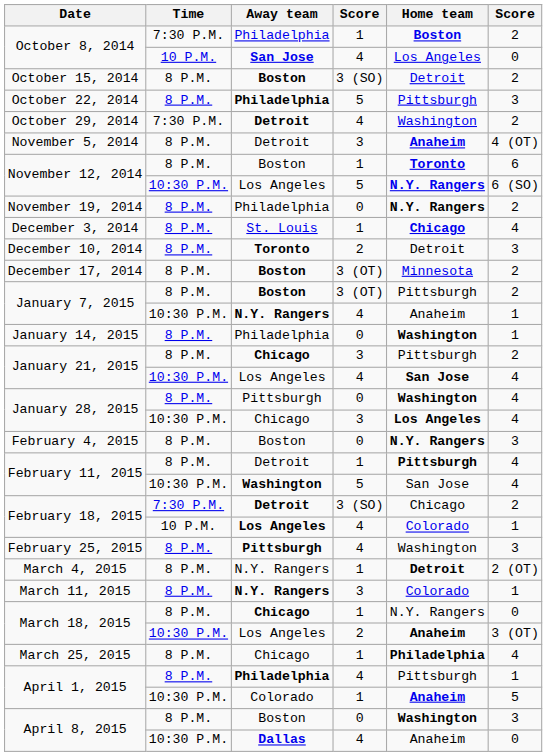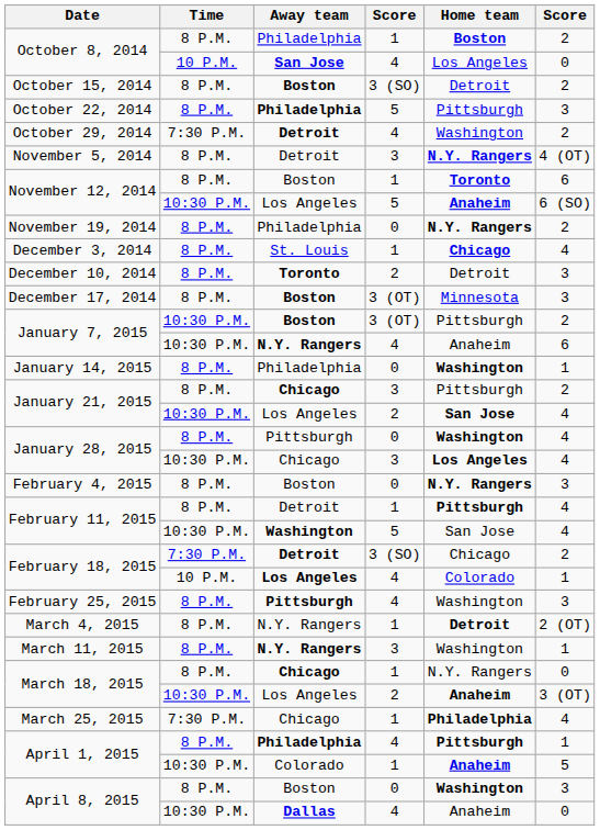 <table class="wikitable sortable" style="font-size: 95%;text-align: center;">
 <tr>
 <th>Date</th>
 <th>Time</th>
 <th>Away team</th>
 <th>Score</th>
 <th>Home team</th>
 <th>Score</th>
 </tr>
 <tr>
 <td rowspan=2>October 8, 2014</td>
-<td>7:30 P.M.</td>
+<td>8 P.M.</td>
 <td><a href='#'>Philadelphia</a></td>
 <td>1</td>
 <td><strong><a href='#'>Boston</a></strong></td>
 <td>2</td>
 </tr>
 <tr>
 <td><a href='#'>10 P.M.</a></td>
 <td><strong><a href='#'>San Jose</a></strong></td>
 <td>4</td>
 <td><a href='#'>Los Angeles</a></td>
 <td>0</td>
 </tr>
 <tr>
 <td>October 15, 2014</td>
 <td>8 P.M.</td>
 <td><strong>Boston</strong></td>
 <td>3 (SO)</td>
 <td><a href='#'>Detroit</a></td>
 <td>2</td>
 </tr>
 <tr>
 <td>October 22, 2014</td>
 <td><a href='#'>8 P.M.</a></td>
 <td><strong>Philadelphia</strong></td>
 <td>5</td>
 <td><a href='#'>Pittsburgh</a></td>
 <td>3</td>
 </tr>
 <tr>
 <td>October 29, 2014</td>
 <td>7:30 P.M.</td>
 <td><strong>Detroit</strong></td>
 <td>4</td>
 <td><a href='#'>Washington</a></td>
 <td>2</td>
 </tr>
 <tr>
 <td>November 5, 2014</td>
 <td>8 P.M.</td>
 <td>Detroit</td>
 <td>3</td>
-<td><strong><a href='#'>Anaheim</a></strong></td>
+<td><strong><a href='#'>N.Y. Rangers</a></strong></td>
 <td>4 (OT)</td>
 </tr>
 <tr>
 <td rowspan=2>November 12, 2014</td>
 <td>8 P.M.</td>
 <td>Boston</td>
 <td>1</td>
 <td><strong><a href='#'>Toronto</a></strong></td>
 <td>6</td>
 </tr>
 <tr>
 <td><a href='#'>10:30 P.M.</a></td>
 <td>Los Angeles</td>
 <td>5</td>
-<td><strong><a href='#'>N.Y. Rangers</a></strong></td>
+<td><strong><a href='#'>Anaheim</a></strong></td>
 <td>6 (SO)</td>
 </tr>
 <tr>
 <td>November 19, 2014</td>
 <td><a href='#'>8 P.M.</a></td>
 <td>Philadelphia</td>
 <td>0</td>
 <td><strong>N.Y. Rangers</strong></td>
 <td>2</td>
 </tr>
 <tr>
 <td>December 3, 2014</td>
 <td><a href='#'>8 P.M.</a></td>
 <td><a href='#'>St. Louis</a></td>
 <td>1</td>
 <td><strong><a href='#'>Chicago</a></strong></td>
 <td>4</td>
 </tr>
 <tr>
 <td>December 10, 2014</td>
 <td><a href='#'>8 P.M.</a></td>
 <td><strong>Toronto</strong></td>
 <td>2</td>
 <td>Detroit</td>
 <td>3</td>
 </tr>
 <tr>
 <td>December 17, 2014</td>
 <td>8 P.M.</td>
 <td><strong>Boston</strong></td>
 <td>3 (OT)</td>
 <td><a href='#'>Minnesota</a></td>
-<td>2</td>
+<td>3</td>
 </tr>
 <tr>
 <td rowspan=2>January 7, 2015</td>
-<td>8 P.M.</td>
+<td><a href='#'>10:30 P.M.</a></td>
 <td><strong>Boston</strong></td>
 <td>3 (OT)</td>
 <td>Pittsburgh</td>
 <td>2</td>
 </tr>
 <tr>
 <td>10:30 P.M.</td>
 <td><strong>N.Y. Rangers</strong></td>
 <td>4</td>
 <td>Anaheim</td>
-<td>1</td>
+<td>6</td>
 </tr>
 <tr>
 <td>January 14, 2015</td>
 <td><a href='#'>8 P.M.</a></td>
 <td>Philadelphia</td>
 <td>0</td>
 <td><strong>Washington</strong></td>
 <td>1</td>
 </tr>
 <tr>
 <td rowspan=2>January 21, 2015</td>
 <td>8 P.M.</td>
 <td><strong>Chicago</strong></td>
 <td>3</td>
 <td>Pittsburgh</td>
 <td>2</td>
 </tr>
 <tr>
 <td><a href='#'>10:30 P.M.</a></td>
 <td>Los Angeles</td>
-<td>4</td>
+<td>2</td>
 <td><strong>San Jose</strong></td>
 <td>4</td>
 </tr>
 <tr>
 <td rowspan=2>January 28, 2015</td>
 <td><a href='#'>8 P.M.</a></td>
 <td>Pittsburgh</td>
 <td>0</td>
 <td><strong>Washington</strong></td>
 <td>4</td>
 </tr>
 <tr>
 <td>10:30 P.M.</td>
 <td>Chicago</td>
 <td>3</td>
 <td><strong>Los Angeles</strong></td>
 <td>4</td>
 </tr>
 <tr>
 <td>February 4, 2015</td>
 <td>8 P.M.</td>
 <td>Boston</td>
 <td>0</td>
 <td><strong>N.Y. Rangers</strong></td>
 <td>3</td>
 </tr>
 <tr>
 <td rowspan=2>February 11, 2015</td>
 <td>8 P.M.</td>
 <td>Detroit</td>
 <td>1</td>
 <td><strong>Pittsburgh</strong></td>
 <td>4</td>
 </tr>
 <tr>
 <td>10:30 P.M.</td>
 <td><strong>Washington</strong></td>
 <td>5</td>
 <td>San Jose</td>
 <td>4</td>
 </tr>
 <tr>
 <td rowspan=2>February 18, 2015</td>
 <td><a href='#'>7:30 P.M.</a></td>
 <td><strong>Detroit</strong></td>
 <td>3 (SO)</td>
 <td>Chicago</td>
 <td>2</td>
 </tr>
 <tr>
 <td>10 P.M.</td>
 <td><strong>Los Angeles</strong></td>
 <td>4</td>
 <td><a href='#'>Colorado</a></td>
 <td>1</td>
 </tr>
 <tr>
 <td>February 25, 2015</td>
 <td><a href='#'>8 P.M.</a></td>
 <td><strong>Pittsburgh</strong></td>
 <td>4</td>
 <td>Washington</td>
 <td>3</td>
 </tr>
 <tr>
 <td>March 4, 2015</td>
 <td>8 P.M.</td>
 <td>N.Y. Rangers</td>
 <td>1</td>
 <td><strong>Detroit</strong></td>
 <td>2 (OT)</td>
 </tr>
 <tr>
 <td>March 11, 2015</td>
 <td><a href='#'>8 P.M.</a></td>
 <td><strong>N.Y. Rangers</strong></td>
 <td>3</td>
-<td><a href='#'>Colorado</a></td>
+<td>Washington</td>
 <td>1</td>
 </tr>
 <tr>
 <td rowspan=2>March 18, 2015</td>
 <td>8 P.M.</td>
 <td><strong>Chicago</strong></td>
 <td>1</td>
 <td>N.Y. Rangers</td>
 <td>0</td>
 </tr>
 <tr>
 <td><a href='#'>10:30 P.M.</a></td>
 <td>Los Angeles</td>
 <td>2</td>
 <td><strong>Anaheim</strong></td>
 <td>3 (OT)</td>
 </tr>
 <tr>
 <td>March 25, 2015</td>
-<td>8 P.M.</td>
+<td>7:30 P.M.</td>
 <td>Chicago</td>
 <td>1</td>
 <td><strong>Philadelphia</strong></td>
 <td>4</td>
 </tr>
 <tr>
 <td rowspan=2>April 1, 2015</td>
 <td><a href='#'>8 P.M.</a></td>
 <td><strong>Philadelphia</strong></td>
 <td>4</td>
-<td>Pittsburgh</td>
+<td><strong>Pittsburgh</strong></td>
 <td>1</td>
 </tr>
 <tr>
 <td>10:30 P.M.</td>
 <td>Colorado</td>
 <td>1</td>
 <td><strong><a href='#'>Anaheim</a></strong></td>
 <td>5</td>
 </tr>
 <tr>
 <td rowspan=2>April 8, 2015</td>
 <td>8 P.M.</td>
 <td>Boston</td>
 <td>0</td>
 <td><strong>Washington</strong></td>
 <td>3</td>
 </tr>
 <tr>
 <td>10:30 P.M.</td>
 <td><strong><a href='#'>Dallas</a></strong></td>
 <td>4</td>
 <td>Anaheim</td>
 <td>0</td>
 </tr>
 </table>
